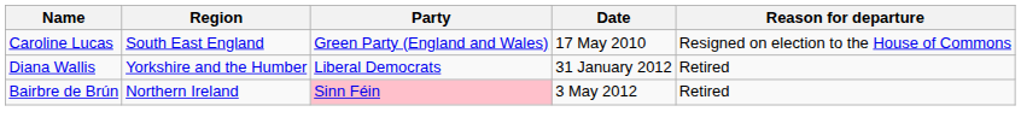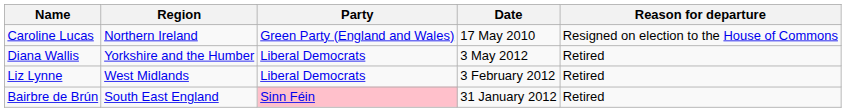 <table class="wikitable sortable">
 <tr align="left">
 <th>Name</th>
 <th>Region</th>
 <th>Party</th>
 <th>Date</th>
 <th>Reason for departure</th>
 </tr>
 <tr>
 <td><a href='#'>Caroline Lucas</a></td>
-<td><a href='#'>South East England</a></td>
+<td><a href='#'>Northern Ireland</a></td>
 <td> <a href='#'>Green Party (England and Wales)</a></td>
 <td>17 May 2010</td>
 <td>Resigned on election to the <a href='#'>House of Commons</a></td>
 </tr>
 <tr>
 <td><a href='#'>Diana Wallis</a></td>
 <td><a href='#'>Yorkshire and the Humber</a></td>
 <td> <a href='#'>Liberal Democrats</a></td>
-<td>31 January 2012</td>
+<td>3 May 2012</td>
+<td>Retired</td>
+</tr>
+<tr>
+<td><a href='#'>Liz Lynne</a></td>
+<td><a href='#'>West Midlands</a></td>
+<td> <a href='#'>Liberal Democrats</a></td>
+<td>3 February 2012</td>
 <td>Retired</td>
 </tr>
 <tr>
 <td><a href='#'>Bairbre de Brún</a></td>
-<td><a href='#'>Northern Ireland</a></td>
+<td><a href='#'>South East England</a></td>
 <td style="background: pink;"> <a href='#'>Sinn Féin</a></td>
-<td>3 May 2012</td>
+<td>31 January 2012</td>
 <td>Retired</td>
 </tr>
 </table>
